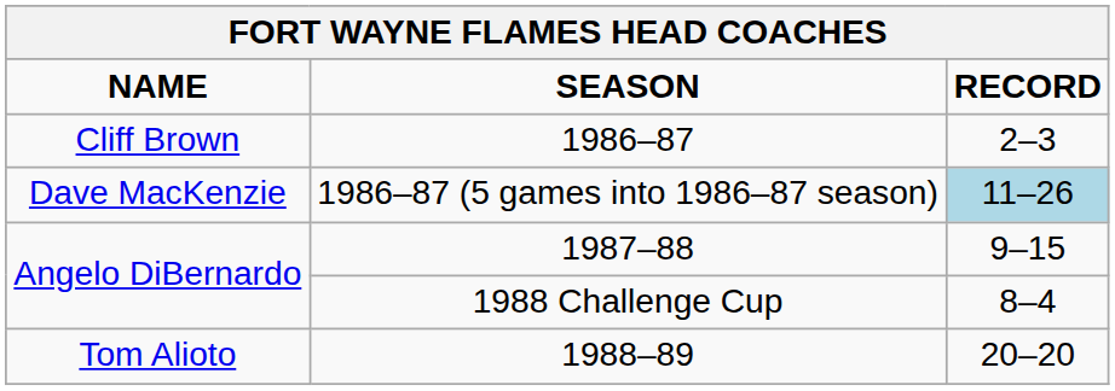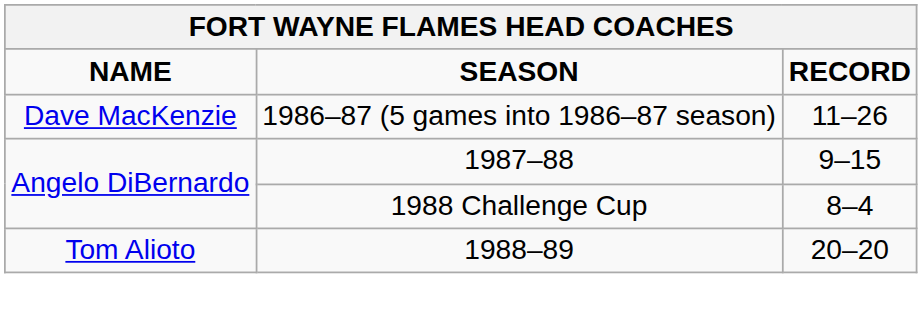 <table class="wikitable" style="text-align:center">
 <tr>
 <th colspan=3>FORT WAYNE FLAMES HEAD COACHES</th>
 </tr>
 <tr>
 <td><strong>NAME</strong></td>
 <td><strong>SEASON</strong></td>
 <td><strong>RECORD</strong></td>
 </tr>
 <tr>
-<td><a href='#'>Cliff Brown</a></td>
-<td>1986–87</td>
-<td>2–3</td>
-</tr>
-<tr>
 <td><a href='#'>Dave MacKenzie</a></td>
 <td>1986–87 (5 games into 1986–87 season)</td>
-<td style="background: lightblue;">11–26</td>
+<td>11–26</td>
 </tr>
 <tr>
 <td rowspan=2><a href='#'>Angelo DiBernardo</a></td>
 <td>1987–88</td>
 <td>9–15</td>
 </tr>
 <tr>
 <td>1988 Challenge Cup</td>
 <td>8–4</td>
 </tr>
 <tr>
 <td><a href='#'>Tom Alioto</a></td>
 <td>1988–89</td>
 <td>20–20</td>
 </tr>
 </table>
